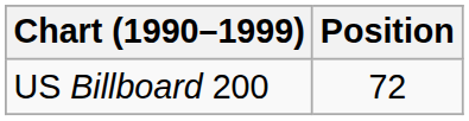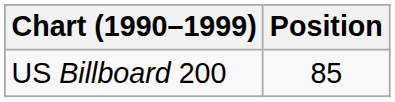 <table class="wikitable sortable">
 <tr>
 <th>Chart (1990–1999)</th>
 <th>Position</th>
 </tr>
 <tr>
 <td>US <em>Billboard</em> 200</td>
-<td style="text-align:center;">72</td>
+<td style="text-align:center;">85</td>
 </tr>
 </table>
